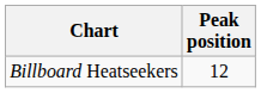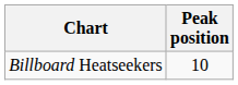 <table class="wikitable">
 <tr>
 <th>Chart</th>
 <th>Peak<br>position</th>
 </tr>
 <tr>
 <td><em>Billboard</em> Heatseekers</td>
-<td align="center">12</td>
+<td align="center">10</td>
 </tr>
 </table>
